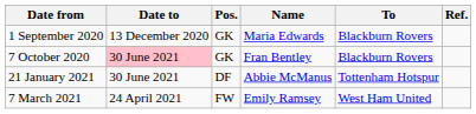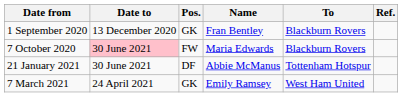 <table class="wikitable">
 <tr>
 <th>Date from</th>
 <th>Date to</th>
 <th>Pos.</th>
 <th>Name</th>
 <th>To</th>
 <th>Ref.</th>
 </tr>
 <tr>
 <td>1 September 2020</td>
 <td>13 December 2020</td>
 <td>GK</td>
-<td> <a href='#'>Maria Edwards</a></td>
+<td> <a href='#'>Fran Bentley</a></td>
 <td> <a href='#'>Blackburn Rovers</a></td>
 <td></td>
 </tr>
 <tr>
 <td>7 October 2020</td>
 <td style="background: pink;">30 June 2021</td>
-<td>GK</td>
-<td> <a href='#'>Fran Bentley</a></td>
+<td>FW</td>
+<td> <a href='#'>Maria Edwards</a></td>
 <td> <a href='#'>Blackburn Rovers</a></td>
 <td></td>
 </tr>
 <tr>
 <td>21 January 2021</td>
 <td>30 June 2021</td>
 <td>DF</td>
 <td> <a href='#'>Abbie McManus</a></td>
 <td> <a href='#'>Tottenham Hotspur</a></td>
 <td></td>
 </tr>
 <tr>
 <td>7 March 2021</td>
 <td>24 April 2021</td>
-<td>FW</td>
+<td>GK</td>
 <td> <a href='#'>Emily Ramsey</a></td>
 <td> <a href='#'>West Ham United</a></td>
 <td></td>
 </tr>
 </table>
